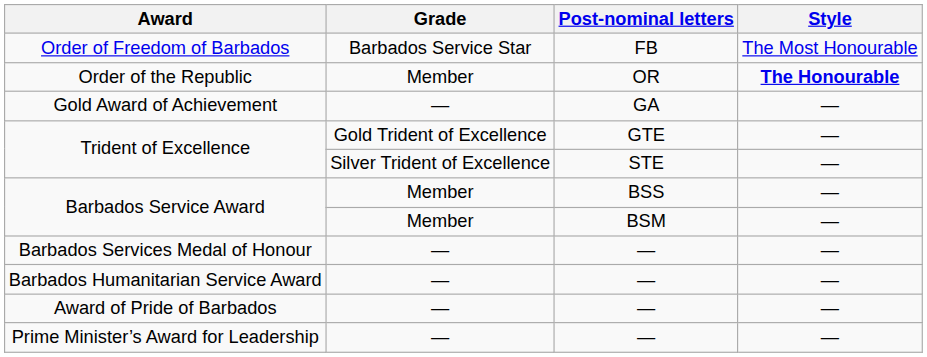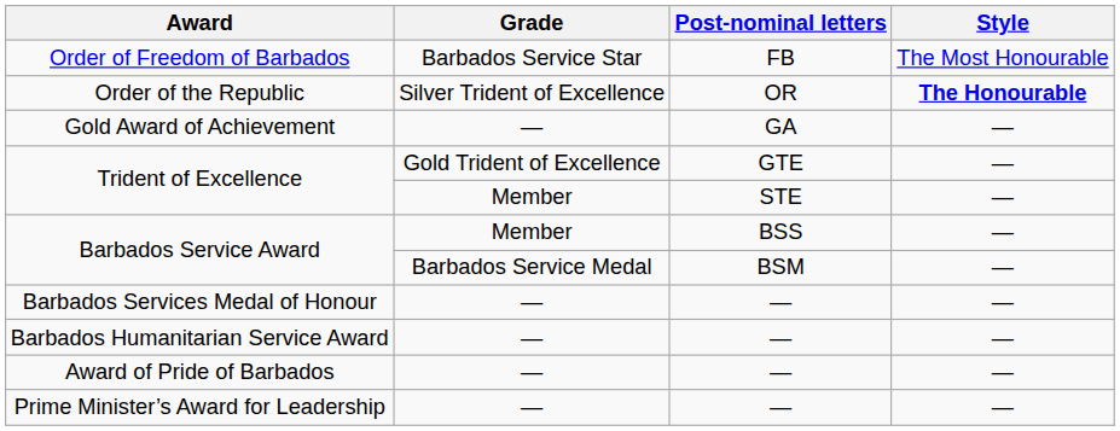 <table class="wikitable" style="text-align:center;">
 <tr>
 <th>Award</th>
 <th>Grade</th>
 <th><a href='#'>Post-nominal letters</a></th>
 <th><a href='#'>Style</a></th>
 </tr>
 <tr>
 <td><a href='#'>Order of Freedom of Barbados</a></td>
 <td>Barbados Service Star</td>
 <td>FB</td>
 <td><a href='#'>The Most Honourable</a></td>
 </tr>
 <tr>
 <td>Order of the Republic</td>
-<td>Member</td>
+<td>Silver Trident of Excellence</td>
 <td>OR</td>
 <td><strong><a href='#'>The Honourable</a></strong></td>
 </tr>
 <tr>
 <td>Gold Award of Achievement</td>
 <td>—</td>
 <td>GA</td>
 <td>—</td>
 </tr>
 <tr>
 <td rowspan=2>Trident of Excellence</td>
 <td>Gold Trident of Excellence</td>
 <td>GTE</td>
 <td>—</td>
 </tr>
 <tr>
-<td>Silver Trident of Excellence</td>
+<td>Member</td>
 <td>STE</td>
 <td>—</td>
 </tr>
 <tr>
 <td rowspan=2>Barbados Service Award</td>
 <td>Member</td>
 <td>BSS</td>
 <td>—</td>
 </tr>
 <tr>
-<td>Member</td>
+<td>Barbados Service Medal</td>
 <td>BSM</td>
 <td>—</td>
 </tr>
 <tr>
 <td>Barbados Services Medal of Honour</td>
 <td>—</td>
 <td>—</td>
 <td>—</td>
 </tr>
 <tr>
 <td>Barbados Humanitarian Service Award</td>
 <td>—</td>
 <td>—</td>
 <td>—</td>
 </tr>
 <tr>
 <td>Award of Pride of Barbados</td>
 <td>—</td>
 <td>—</td>
 <td>—</td>
 </tr>
 <tr>
 <td>Prime Minister’s Award for Leadership</td>
 <td>—</td>
 <td>—</td>
 <td>—</td>
 </tr>
 </table>
